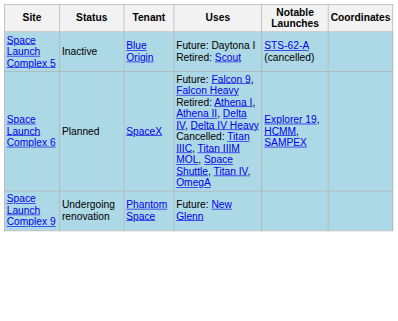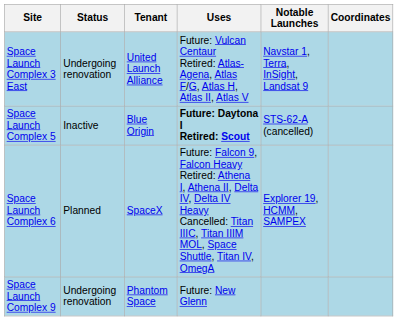 <table class="wikitable">
 <tr>
 <th>Site</th>
 <th>Status</th>
 <th>Tenant</th>
 <th>Uses</th>
 <th>Notable Launches</th>
 <th>Coordinates</th>
 </tr>
+<tr bgcolor="lightblue">
+<td><a href='#'>Space Launch Complex 3 East</a></td>
+<td>Undergoing renovation</td>
+<td><a href='#'>United Launch Alliance</a></td>
+<td>Future: <a href='#'>Vulcan Centaur</a><br>Retired: <a href='#'>Atlas-Agena</a>, <a href='#'>Atlas F</a>/<a href='#'>G</a>, <a href='#'>Atlas H</a>, <a href='#'>Atlas II</a>, <a href='#'>Atlas V</a></td>
+<td><a href='#'>Navstar 1</a>, <a href='#'>Terra</a>, <a href='#'>InSight</a>, <a href='#'>Landsat 9</a></td>
+<td></td>
+</tr>
 <tr bgcolor=lightblue>
 <td><a href='#'>Space Launch Complex 5</a></td>
 <td>Inactive</td>
 <td><a href='#'>Blue Origin</a></td>
-<td>Future: Daytona I<br>Retired: <a href='#'>Scout</a></td>
+<td><strong>Future: Daytona I<br>Retired: <a href='#'>Scout</a></strong></td>
 <td><a href='#'>STS-62-A</a> (cancelled)</td>
 <td></td>
 </tr>
 <tr bgcolor="lightblue">
 <td><a href='#'>Space Launch Complex 6</a></td>
 <td>Planned</td>
 <td><a href='#'>SpaceX</a></td>
 <td>Future: <a href='#'>Falcon 9</a>, <a href='#'>Falcon Heavy</a><br>Retired: <a href='#'>Athena I</a>, <a href='#'>Athena II</a>, <a href='#'>Delta IV</a>, <a href='#'>Delta IV Heavy</a><br>Cancelled: <a href='#'>Titan IIIC</a>, <a href='#'>Titan IIIM</a> <a href='#'>MOL</a>, <a href='#'>Space Shuttle</a>, <a href='#'>Titan IV</a>, <a href='#'>OmegA</a></td>
 <td><a href='#'>Explorer 19</a>, <a href='#'>HCMM</a>, <a href='#'>SAMPEX</a></td>
 <td></td>
 </tr>
 <tr bgcolor="lightblue">
 <td><a href='#'>Space Launch Complex 9</a></td>
 <td>Undergoing renovation</td>
 <td><a href='#'>Phantom Space</a></td>
 <td>Future: <a href='#'>New Glenn</a></td>
 <td></td>
 <td></td>
 </tr>
 </table>
